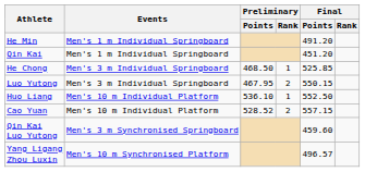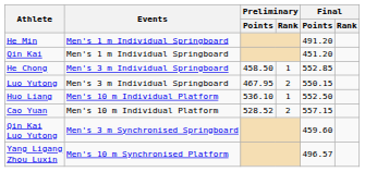 <table class=wikitable style="font-size:90%">
 <tr>
 <th rowspan=2>Athlete</th>
 <th rowspan=2>Events</th>
 <th colspan=2>Preliminary</th>
 <th colspan=2>Final</th>
 </tr>
 <tr>
 <th>Points</th>
 <th>Rank</th>
 <th>Points</th>
 <th>Rank</th>
 </tr>
 <tr>
 <td><a href='#'>He Min</a></td>
 <td><a href='#'>Men's 1 m Individual Springboard</a></td>
 <td colspan="2" style="background:wheat;"></td>
 <td align=center>491.20</td>
 <td align=center></td>
 </tr>
 <tr>
 <td><a href='#'>Qin Kai</a></td>
 <td>Men's 1 m Individual Springboard</td>
 <td colspan="2" style="background:wheat;"></td>
 <td align=center>451.20</td>
 <td align=center></td>
 </tr>
 <tr>
 <td><a href='#'>He Chong</a></td>
 <td><a href='#'>Men's 3 m Individual Springboard</a></td>
-<td align=center>468.50</td>
+<td align=center>458.50</td>
 <td align=center>1</td>
-<td align=center>525.85</td>
+<td align=center>552.85</td>
 <td align=center></td>
 </tr>
 <tr>
 <td><a href='#'>Luo Yutong</a></td>
 <td>Men's 3 m Individual Springboard</td>
 <td align=center>467.95</td>
 <td align=center>2</td>
 <td align=center>550.15</td>
 <td align=center></td>
 </tr>
 <tr>
 <td><a href='#'>Huo Liang</a></td>
 <td><a href='#'>Men's 10 m Individual Platform</a></td>
 <td align=center>536.10</td>
 <td align=center>1</td>
 <td align=center>552.50</td>
 <td align=center></td>
 </tr>
 <tr>
 <td><a href='#'>Cao Yuan</a></td>
 <td>Men's 10 m Individual Platform</td>
 <td align=center>528.52</td>
 <td align=center>2</td>
 <td align=center>557.15</td>
 <td align=center></td>
 </tr>
 <tr>
 <td><a href='#'>Qin Kai</a><br><a href='#'>Luo Yutong</a></td>
 <td><a href='#'>Men's 3 m Synchronised Springboard</a></td>
 <td colspan="2" style="background:wheat;"></td>
 <td align=center>459.60</td>
 <td align=center></td>
 </tr>
 <tr>
 <td><a href='#'>Yang Ligang</a><br><a href='#'>Zhou Luxin</a></td>
 <td><a href='#'>Men's 10 m Synchronised Platform</a></td>
 <td colspan="2" style="background:wheat;"></td>
 <td align=center>496.57</td>
 <td align=center></td>
 </tr>
 </table>
